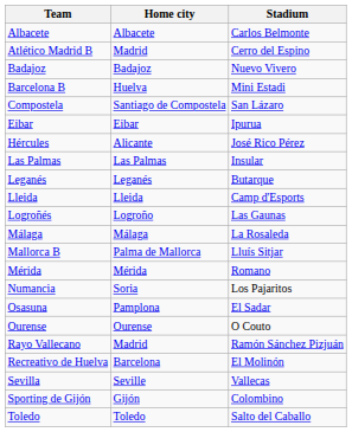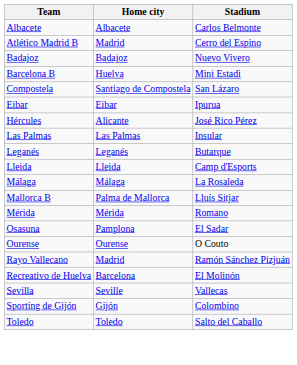 <table class="wikitable sortable">
 <tr>
 <th>Team</th>
 <th>Home city</th>
 <th>Stadium</th>
 </tr>
 <tr>
 <td><a href='#'>Albacete</a></td>
 <td><a href='#'>Albacete</a></td>
 <td><a href='#'>Carlos Belmonte</a></td>
 </tr>
 <tr>
 <td><a href='#'>Atlético Madrid B</a></td>
 <td><a href='#'>Madrid</a></td>
 <td><a href='#'>Cerro del Espino</a></td>
 </tr>
 <tr>
 <td><a href='#'>Badajoz</a></td>
 <td><a href='#'>Badajoz</a></td>
 <td><a href='#'>Nuevo Vivero</a></td>
 </tr>
 <tr>
 <td><a href='#'>Barcelona B</a></td>
 <td><a href='#'>Huelva</a></td>
 <td><a href='#'>Mini Estadi</a></td>
 </tr>
 <tr>
 <td><a href='#'>Compostela</a></td>
 <td><a href='#'>Santiago de Compostela</a></td>
 <td><a href='#'>San Lázaro</a></td>
 </tr>
 <tr>
 <td><a href='#'>Eibar</a></td>
 <td><a href='#'>Eibar</a></td>
 <td><a href='#'>Ipurua</a></td>
 </tr>
 <tr>
 <td><a href='#'>Hércules</a></td>
 <td><a href='#'>Alicante</a></td>
 <td><a href='#'>José Rico Pérez</a></td>
 </tr>
 <tr>
 <td><a href='#'>Las Palmas</a></td>
 <td><a href='#'>Las Palmas</a></td>
 <td><a href='#'>Insular</a></td>
 </tr>
 <tr>
 <td><a href='#'>Leganés</a></td>
 <td><a href='#'>Leganés</a></td>
 <td><a href='#'>Butarque</a></td>
 </tr>
 <tr>
 <td><a href='#'>Lleida</a></td>
 <td><a href='#'>Lleida</a></td>
 <td><a href='#'>Camp d'Esports</a></td>
 </tr>
 <tr>
-<td><a href='#'>Logroñés</a></td>
-<td><a href='#'>Logroño</a></td>
-<td><a href='#'>Las Gaunas</a></td>
-</tr>
-<tr>
 <td><a href='#'>Málaga</a></td>
 <td><a href='#'>Málaga</a></td>
 <td><a href='#'>La Rosaleda</a></td>
 </tr>
 <tr>
 <td><a href='#'>Mallorca B</a></td>
 <td><a href='#'>Palma de Mallorca</a></td>
 <td><a href='#'>Lluís Sitjar</a></td>
 </tr>
 <tr>
 <td><a href='#'>Mérida</a></td>
 <td><a href='#'>Mérida</a></td>
 <td><a href='#'>Romano</a></td>
-</tr>
-<tr>
-<td><a href='#'>Numancia</a></td>
-<td><a href='#'>Soria</a></td>
-<td>Los Pajaritos</td>
 </tr>
 <tr>
 <td><a href='#'>Osasuna</a></td>
 <td><a href='#'>Pamplona</a></td>
 <td><a href='#'>El Sadar</a></td>
 </tr>
 <tr>
 <td><a href='#'>Ourense</a></td>
 <td><a href='#'>Ourense</a></td>
 <td>O Couto</td>
 </tr>
 <tr>
 <td><a href='#'>Rayo Vallecano</a></td>
 <td><a href='#'>Madrid</a></td>
 <td><a href='#'>Ramón Sánchez Pizjuán</a></td>
 </tr>
 <tr>
 <td><a href='#'>Recreativo de Huelva</a></td>
 <td><a href='#'>Barcelona</a></td>
 <td><a href='#'>El Molinón</a></td>
 </tr>
 <tr>
 <td><a href='#'>Sevilla</a></td>
 <td><a href='#'>Seville</a></td>
 <td><a href='#'>Vallecas</a></td>
 </tr>
 <tr>
 <td><a href='#'>Sporting de Gijón</a></td>
 <td><a href='#'>Gijón</a></td>
 <td><a href='#'>Colombino</a></td>
 </tr>
 <tr>
 <td><a href='#'>Toledo</a></td>
 <td><a href='#'>Toledo</a></td>
 <td><a href='#'>Salto del Caballo</a></td>
 </tr>
 </table>
